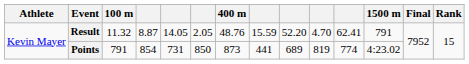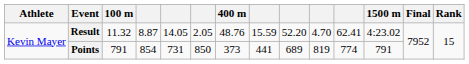 <table class="wikitable" style="font-size:90%">
 <tr>
 <th>Athlete</th>
 <th>Event</th>
 <th>100 m</th>
 <th></th>
 <th></th>
 <th></th>
 <th>400 m</th>
 <th></th>
 <th></th>
 <th></th>
 <th></th>
 <th>1500 m</th>
 <th>Final</th>
 <th>Rank</th>
 </tr>
 <tr align=center>
 <td rowspan=2 align=left><a href='#'>Kevin Mayer</a></td>
 <th style="font-size:95%">Result</th>
 <td>11.32</td>
 <td>8.87</td>
 <td>14.05</td>
 <td>2.05</td>
 <td>48.76</td>
 <td>15.59</td>
 <td>52.20</td>
 <td>4.70</td>
 <td>62.41</td>
-<td>791</td>
+<td>4:23.02</td>
 <td rowspan=2>7952</td>
 <td rowspan=2>15</td>
 </tr>
 <tr align=center>
 <th style="font-size:95%">Points</th>
 <td>791</td>
 <td>854</td>
 <td>731</td>
 <td>850</td>
-<td>873</td>
+<td>373</td>
 <td>441</td>
 <td>689</td>
 <td>819</td>
 <td>774</td>
-<td>4:23.02</td>
+<td>791</td>
 </tr>
 </table>
